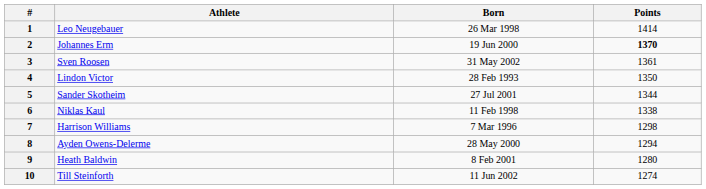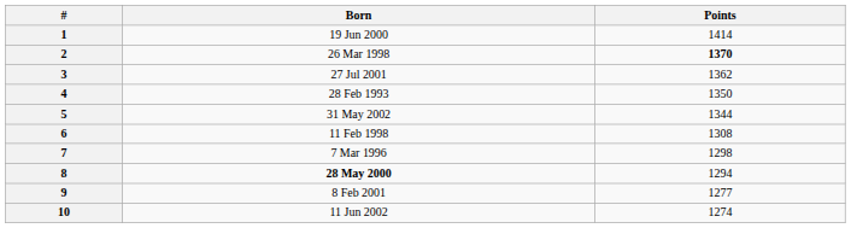 <table class="wikitable" width=80% style="font-size:90%; text-align:center;">
 <tr>
 <th>#</th>
-<th>Athlete</th>
 <th>Born</th>
 <th>Points</th>
 </tr>
 <tr>
 <th>1</th>
-<td align=left> <a href='#'>Leo Neugebauer</a></td>
-<td>26 Mar 1998</td>
+<td>19 Jun 2000</td>
 <td>1414</td>
 </tr>
 <tr>
 <th>2</th>
-<td align=left> <a href='#'>Johannes Erm</a></td>
-<td>19 Jun 2000</td>
+<td>26 Mar 1998</td>
 <td><strong>1370</strong></td>
 </tr>
 <tr>
 <th>3</th>
-<td align=left> <a href='#'>Sven Roosen</a></td>
-<td>31 May 2002</td>
-<td>1361</td>
+<td>27 Jul 2001</td>
+<td>1362</td>
 </tr>
 <tr>
 <th>4</th>
-<td align=left> <a href='#'>Lindon Victor</a></td>
 <td>28 Feb 1993</td>
 <td>1350</td>
 </tr>
 <tr>
 <th>5</th>
-<td align=left> <a href='#'>Sander Skotheim</a></td>
-<td>27 Jul 2001</td>
+<td>31 May 2002</td>
 <td>1344</td>
 </tr>
 <tr>
 <th>6</th>
-<td align=left> <a href='#'>Niklas Kaul</a></td>
 <td>11 Feb 1998</td>
-<td>1338</td>
+<td>1308</td>
 </tr>
 <tr>
 <th>7</th>
-<td align=left> <a href='#'>Harrison Williams</a></td>
 <td>7 Mar 1996</td>
 <td>1298</td>
 </tr>
 <tr>
 <th>8</th>
-<td align=left> <a href='#'>Ayden Owens-Delerme</a></td>
-<td>28 May 2000</td>
+<td><strong>28 May 2000</strong></td>
 <td>1294</td>
 </tr>
 <tr>
 <th>9</th>
-<td align=left> <a href='#'>Heath Baldwin</a></td>
 <td>8 Feb 2001</td>
-<td>1280</td>
+<td>1277</td>
 </tr>
 <tr>
 <th>10</th>
-<td align=left> <a href='#'>Till Steinforth</a></td>
 <td>11 Jun 2002</td>
 <td>1274</td>
 </tr>
 </table>
